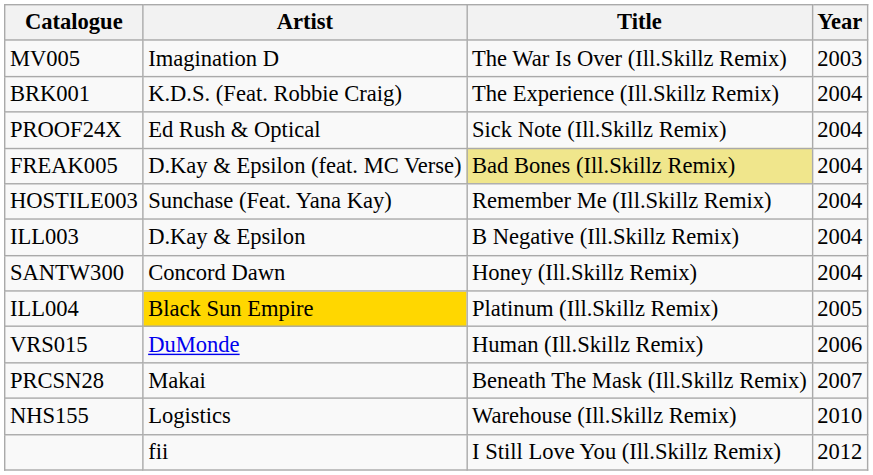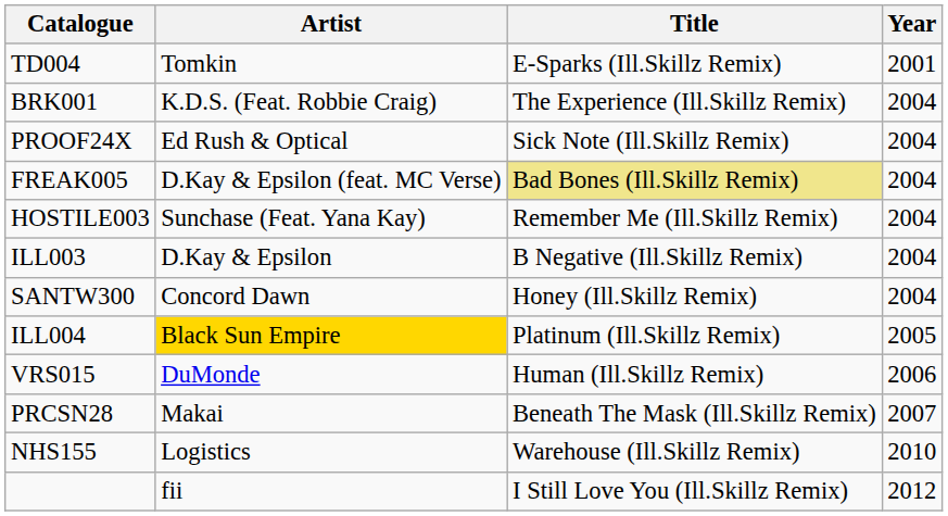 <table class="wikitable">
 <tr>
 <th>Catalogue</th>
 <th>Artist</th>
 <th>Title</th>
 <th>Year</th>
 </tr>
 <tr>
-<td>MV005</td>
-<td>Imagination D</td>
-<td>The War Is Over (Ill.Skillz Remix)</td>
-<td>2003</td>
+<td>TD004</td>
+<td>Tomkin</td>
+<td>E-Sparks (Ill.Skillz Remix)</td>
+<td>2001</td>
 </tr>
 <tr>
 <td>BRK001</td>
 <td>K.D.S. (Feat. Robbie Craig)</td>
 <td>The Experience (Ill.Skillz Remix)</td>
 <td>2004</td>
 </tr>
 <tr>
 <td>PROOF24X</td>
 <td>Ed Rush & Optical</td>
 <td>Sick Note (Ill.Skillz Remix)</td>
 <td>2004</td>
 </tr>
 <tr>
 <td>FREAK005</td>
 <td>D.Kay & Epsilon (feat. MC Verse)</td>
 <td style="background: khaki;">Bad Bones (Ill.Skillz Remix)</td>
 <td>2004</td>
 </tr>
 <tr>
 <td>HOSTILE003</td>
 <td>Sunchase (Feat. Yana Kay)</td>
 <td>Remember Me (Ill.Skillz Remix)</td>
 <td>2004</td>
 </tr>
 <tr>
 <td>ILL003</td>
 <td>D.Kay & Epsilon</td>
 <td>B Negative (Ill.Skillz Remix)</td>
 <td>2004</td>
 </tr>
 <tr>
 <td>SANTW300</td>
 <td>Concord Dawn</td>
 <td>Honey (Ill.Skillz Remix)</td>
 <td>2004</td>
 </tr>
 <tr>
 <td>ILL004</td>
 <td style="background: gold;">Black Sun Empire</td>
 <td>Platinum (Ill.Skillz Remix)</td>
 <td>2005</td>
 </tr>
 <tr>
 <td>VRS015</td>
 <td><a href='#'>DuMonde</a></td>
 <td>Human (Ill.Skillz Remix)</td>
 <td>2006</td>
 </tr>
 <tr>
 <td>PRCSN28</td>
 <td>Makai</td>
 <td>Beneath The Mask (Ill.Skillz Remix)</td>
 <td>2007</td>
 </tr>
 <tr>
 <td>NHS155</td>
 <td>Logistics</td>
 <td>Warehouse (Ill.Skillz Remix)</td>
 <td>2010</td>
 </tr>
 <tr>
 <td></td>
 <td>fii</td>
 <td>I Still Love You (Ill.Skillz Remix)</td>
 <td>2012</td>
 </tr>
 </table>
